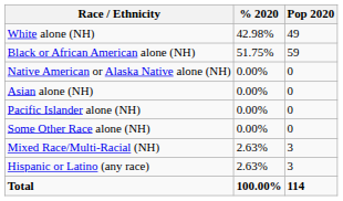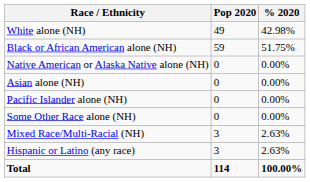 <table class="wikitable">
 <tr>
 <th>Race / Ethnicity</th>
+<th>Pop 2020</th>
 <th>% 2020</th>
-<th>Pop 2020</th>
 </tr>
 <tr>
 <td><a href='#'>White</a> alone (NH)</td>
+<td>49</td>
 <td>42.98%</td>
-<td>49</td>
 </tr>
 <tr>
 <td><a href='#'>Black or African American</a> alone (NH)</td>
+<td>59</td>
 <td>51.75%</td>
-<td>59</td>
 </tr>
 <tr>
 <td><a href='#'>Native American</a> or <a href='#'>Alaska Native</a> alone (NH)</td>
+<td>0</td>
 <td>0.00%</td>
-<td>0</td>
 </tr>
 <tr>
 <td><a href='#'>Asian</a> alone (NH)</td>
+<td>0</td>
 <td>0.00%</td>
-<td>0</td>
 </tr>
 <tr>
 <td><a href='#'>Pacific Islander</a> alone (NH)</td>
+<td>0</td>
 <td>0.00%</td>
-<td>0</td>
 </tr>
 <tr>
 <td><a href='#'>Some Other Race</a> alone (NH)</td>
+<td>0</td>
 <td>0.00%</td>
-<td>0</td>
 </tr>
 <tr>
 <td><a href='#'>Mixed Race/Multi-Racial</a> (NH)</td>
+<td>3</td>
 <td>2.63%</td>
-<td>3</td>
 </tr>
 <tr>
 <td><a href='#'>Hispanic or Latino</a> (any race)</td>
+<td>3</td>
 <td>2.63%</td>
-<td>3</td>
 </tr>
 <tr>
 <td><strong>Total</strong></td>
+<td><strong>114</strong></td>
 <td><strong>100.00%</strong></td>
-<td><strong>114</strong></td>
 </tr>
 </table>
